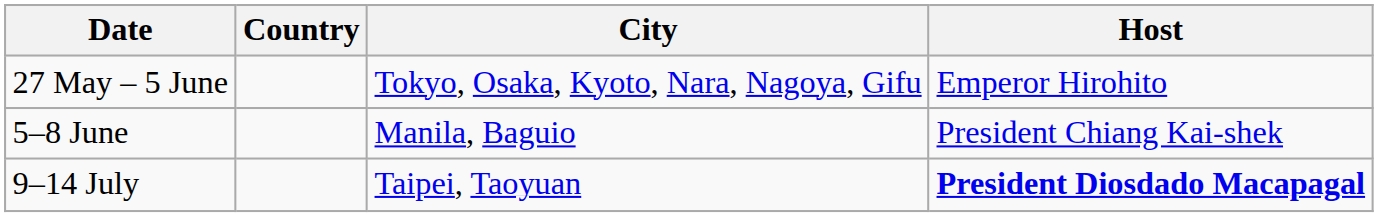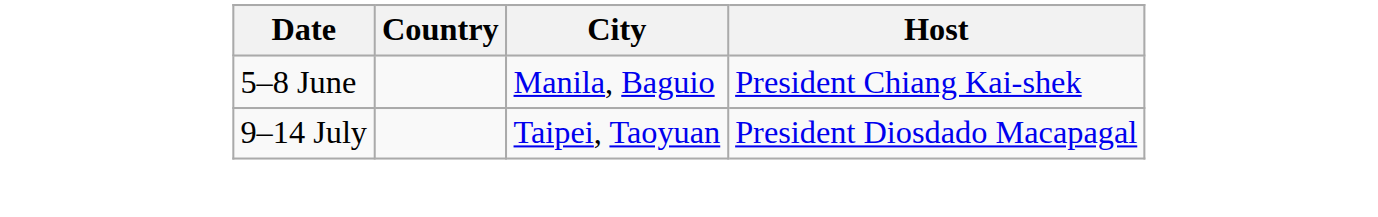 <table class="wikitable sortable" border="1" style="margin: 1em auto 1em auto">
 <tr>
 <th>Date</th>
 <th>Country</th>
 <th>City</th>
 <th>Host</th>
-</tr>
-<tr>
-<td>27 May – 5 June</td>
-<td></td>
-<td><a href='#'>Tokyo</a>, <a href='#'>Osaka</a>, <a href='#'>Kyoto</a>, <a href='#'>Nara</a>, <a href='#'>Nagoya</a>, <a href='#'>Gifu</a></td>
-<td><a href='#'>Emperor Hirohito</a></td>
 </tr>
 <tr>
 <td>5–8 June</td>
 <td></td>
 <td><a href='#'>Manila</a>, <a href='#'>Baguio</a></td>
 <td><a href='#'>President Chiang Kai-shek</a></td>
 </tr>
 <tr>
 <td>9–14 July</td>
 <td></td>
 <td><a href='#'>Taipei</a>, <a href='#'>Taoyuan</a></td>
-<td><strong><a href='#'>President Diosdado Macapagal</a></strong></td>
+<td><a href='#'>President Diosdado Macapagal</a></td>
 </tr>
 </table>
